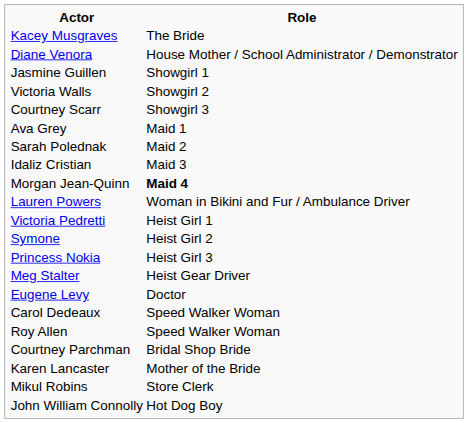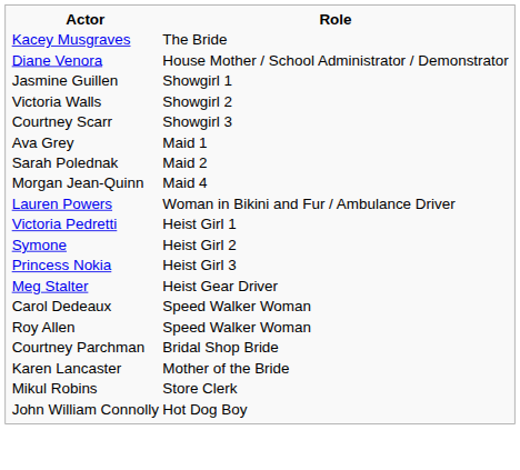 <table class="infobox">
 <tr>
 <th>Actor</th>
 <th>Role</th>
 </tr>
 <tr>
 <td><a href='#'>Kacey Musgraves</a></td>
 <td>The Bride</td>
 </tr>
 <tr>
 <td><a href='#'>Diane Venora</a></td>
 <td>House Mother / School Administrator / Demonstrator</td>
 </tr>
 <tr>
 <td>Jasmine Guillen</td>
 <td>Showgirl 1</td>
 </tr>
 <tr>
 <td>Victoria Walls</td>
 <td>Showgirl 2</td>
 </tr>
 <tr>
 <td>Courtney Scarr</td>
 <td>Showgirl 3</td>
 </tr>
 <tr>
 <td>Ava Grey</td>
 <td>Maid 1</td>
 </tr>
 <tr>
 <td>Sarah Polednak</td>
 <td>Maid 2</td>
 </tr>
 <tr>
-<td>Idaliz Cristian</td>
-<td>Maid 3</td>
-</tr>
-<tr>
 <td>Morgan Jean-Quinn</td>
-<td><strong>Maid 4</strong></td>
+<td>Maid 4</td>
 </tr>
 <tr>
 <td><a href='#'>Lauren Powers</a></td>
 <td>Woman in Bikini and Fur / Ambulance Driver</td>
 </tr>
 <tr>
 <td><a href='#'>Victoria Pedretti</a></td>
 <td>Heist Girl 1</td>
 </tr>
 <tr>
 <td><a href='#'>Symone</a></td>
 <td>Heist Girl 2</td>
 </tr>
 <tr>
 <td><a href='#'>Princess Nokia</a></td>
 <td>Heist Girl 3</td>
 </tr>
 <tr>
 <td><a href='#'>Meg Stalter</a></td>
 <td>Heist Gear Driver</td>
-</tr>
-<tr>
-<td><a href='#'>Eugene Levy</a></td>
-<td>Doctor</td>
 </tr>
 <tr>
 <td>Carol Dedeaux</td>
 <td>Speed Walker Woman</td>
 </tr>
 <tr>
 <td>Roy Allen</td>
 <td>Speed Walker Woman</td>
 </tr>
 <tr>
 <td>Courtney Parchman</td>
 <td>Bridal Shop Bride</td>
 </tr>
 <tr>
 <td>Karen Lancaster</td>
 <td>Mother of the Bride</td>
 </tr>
 <tr>
 <td>Mikul Robins</td>
 <td>Store Clerk</td>
 </tr>
 <tr>
 <td>John William Connolly</td>
 <td>Hot Dog Boy</td>
 </tr>
 </table>
